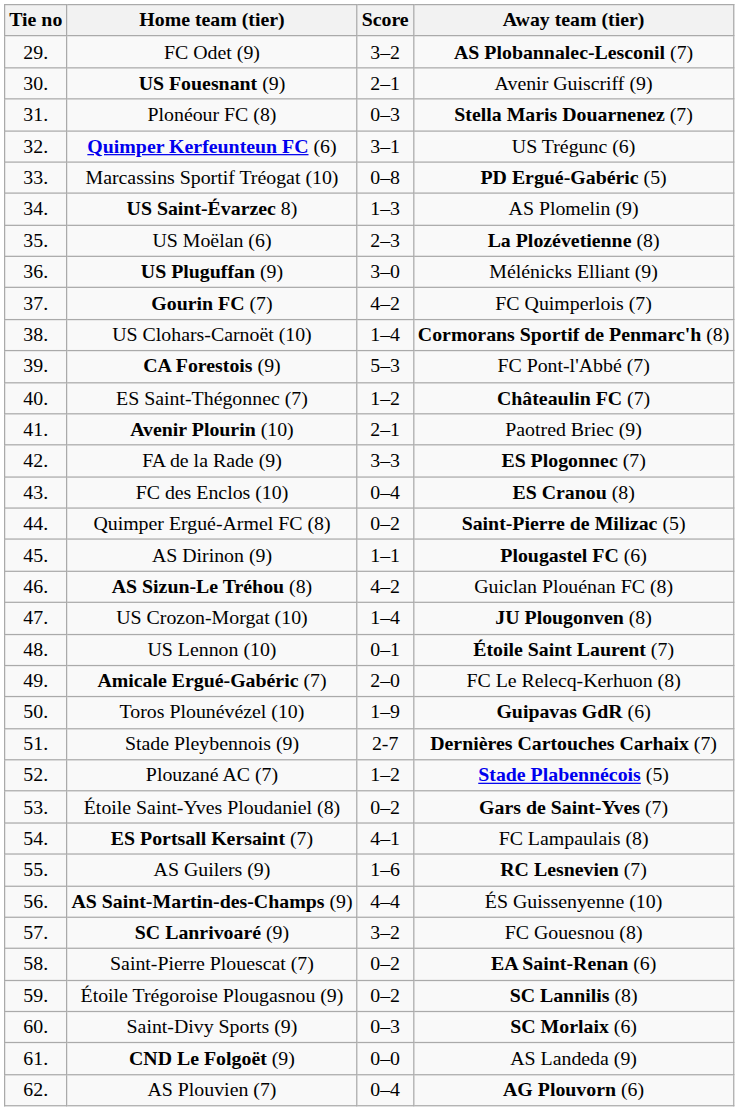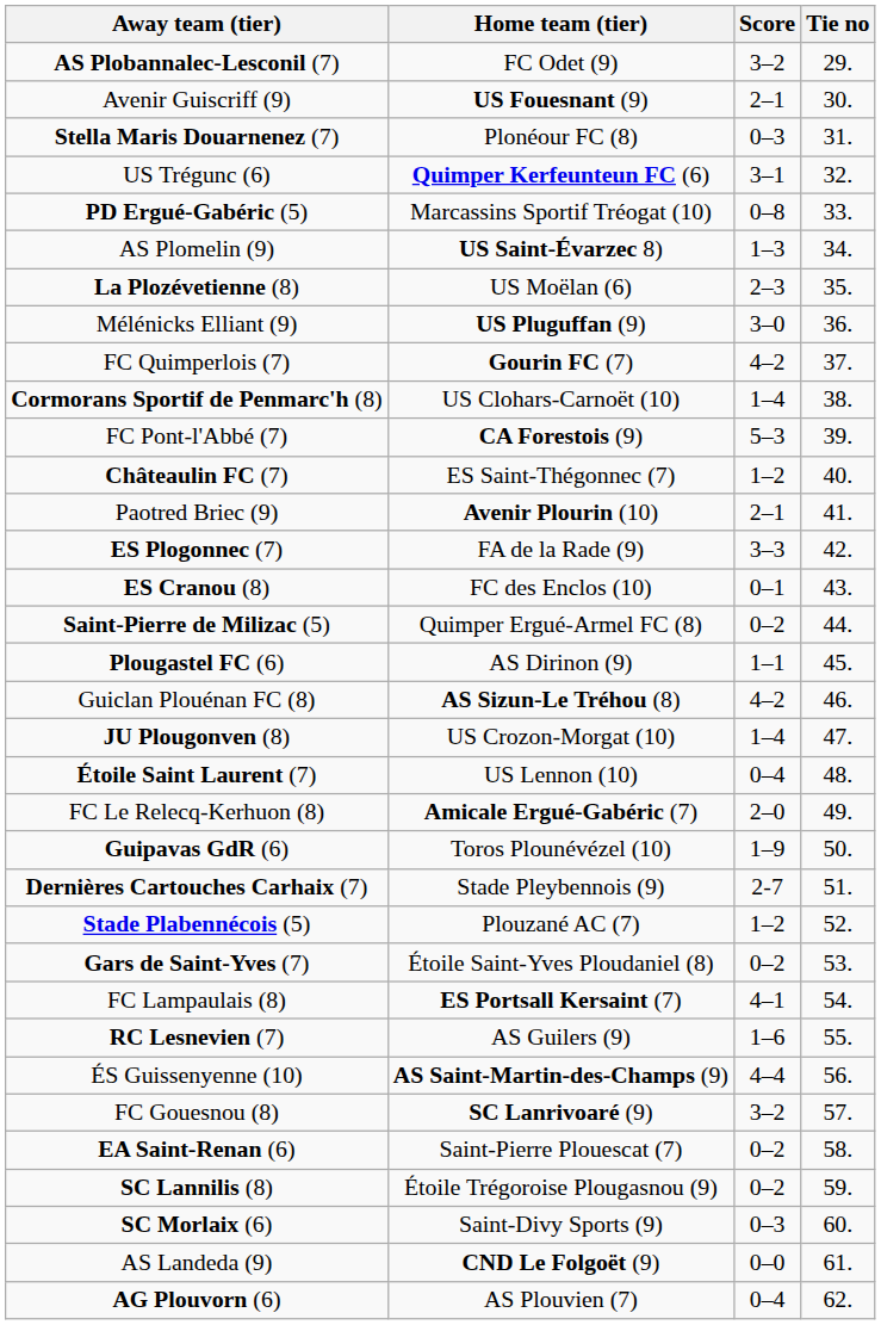 <table class="wikitable" style="text-align: center">
 <tr>
-<th>Tie no</th>
+<th>Away team (tier)</th>
 <th>Home team (tier)</th>
 <th>Score</th>
-<th>Away team (tier)</th>
+<th>Tie no</th>
 </tr>
 <tr>
-<td>29.</td>
+<td><strong>AS Plobannalec-Lesconil</strong> (7)</td>
 <td>FC Odet (9)</td>
 <td>3–2</td>
-<td><strong>AS Plobannalec-Lesconil</strong> (7)</td>
+<td>29.</td>
 </tr>
 <tr>
-<td>30.</td>
+<td>Avenir Guiscriff (9)</td>
 <td><strong>US Fouesnant</strong> (9)</td>
 <td>2–1</td>
-<td>Avenir Guiscriff (9)</td>
+<td>30.</td>
 </tr>
 <tr>
-<td>31.</td>
+<td><strong>Stella Maris Douarnenez</strong> (7)</td>
 <td>Plonéour FC (8)</td>
 <td>0–3</td>
-<td><strong>Stella Maris Douarnenez</strong> (7)</td>
+<td>31.</td>
 </tr>
 <tr>
-<td>32.</td>
+<td>US Trégunc (6)</td>
 <td><strong><a href='#'>Quimper Kerfeunteun FC</a></strong> (6)</td>
 <td>3–1</td>
-<td>US Trégunc (6)</td>
+<td>32.</td>
 </tr>
 <tr>
-<td>33.</td>
+<td><strong>PD Ergué-Gabéric</strong> (5)</td>
 <td>Marcassins Sportif Tréogat (10)</td>
 <td>0–8</td>
-<td><strong>PD Ergué-Gabéric</strong> (5)</td>
+<td>33.</td>
 </tr>
 <tr>
-<td>34.</td>
+<td>AS Plomelin (9)</td>
 <td><strong>US Saint-Évarzec</strong> 8)</td>
 <td>1–3</td>
-<td>AS Plomelin (9)</td>
+<td>34.</td>
 </tr>
 <tr>
-<td>35.</td>
+<td><strong>La Plozévetienne</strong> (8)</td>
 <td>US Moëlan (6)</td>
 <td>2–3</td>
-<td><strong>La Plozévetienne</strong> (8)</td>
+<td>35.</td>
 </tr>
 <tr>
-<td>36.</td>
+<td>Mélénicks Elliant (9)</td>
 <td><strong>US Pluguffan</strong> (9)</td>
 <td>3–0</td>
-<td>Mélénicks Elliant (9)</td>
+<td>36.</td>
 </tr>
 <tr>
-<td>37.</td>
+<td>FC Quimperlois (7)</td>
 <td><strong>Gourin FC</strong> (7)</td>
 <td>4–2</td>
-<td>FC Quimperlois (7)</td>
+<td>37.</td>
 </tr>
 <tr>
-<td>38.</td>
+<td><strong>Cormorans Sportif de Penmarc'h</strong> (8)</td>
 <td>US Clohars-Carnoët (10)</td>
 <td>1–4</td>
-<td><strong>Cormorans Sportif de Penmarc'h</strong> (8)</td>
+<td>38.</td>
 </tr>
 <tr>
-<td>39.</td>
+<td>FC Pont-l'Abbé (7)</td>
 <td><strong>CA Forestois</strong> (9)</td>
 <td>5–3</td>
-<td>FC Pont-l'Abbé (7)</td>
+<td>39.</td>
 </tr>
 <tr>
-<td>40.</td>
+<td><strong>Châteaulin FC</strong> (7)</td>
 <td>ES Saint-Thégonnec (7)</td>
 <td>1–2</td>
-<td><strong>Châteaulin FC</strong> (7)</td>
+<td>40.</td>
 </tr>
 <tr>
-<td>41.</td>
+<td>Paotred Briec (9)</td>
 <td><strong>Avenir Plourin</strong> (10)</td>
 <td>2–1</td>
-<td>Paotred Briec (9)</td>
+<td>41.</td>
 </tr>
 <tr>
-<td>42.</td>
+<td><strong>ES Plogonnec</strong> (7)</td>
 <td>FA de la Rade (9)</td>
 <td>3–3 </td>
-<td><strong>ES Plogonnec</strong> (7)</td>
+<td>42.</td>
 </tr>
 <tr>
+<td><strong>ES Cranou</strong> (8)</td>
+<td>FC des Enclos (10)</td>
+<td>0–1</td>
 <td>43.</td>
-<td>FC des Enclos (10)</td>
-<td>0–4</td>
-<td><strong>ES Cranou</strong> (8)</td>
 </tr>
 <tr>
-<td>44.</td>
+<td><strong>Saint-Pierre de Milizac</strong> (5)</td>
 <td>Quimper Ergué-Armel FC (8)</td>
 <td>0–2</td>
-<td><strong>Saint-Pierre de Milizac</strong> (5)</td>
+<td>44.</td>
 </tr>
 <tr>
-<td>45.</td>
+<td><strong>Plougastel FC</strong> (6)</td>
 <td>AS Dirinon (9)</td>
 <td>1–1 </td>
-<td><strong>Plougastel FC</strong> (6)</td>
+<td>45.</td>
 </tr>
 <tr>
-<td>46.</td>
+<td>Guiclan Plouénan FC (8)</td>
 <td><strong>AS Sizun-Le Tréhou</strong> (8)</td>
 <td>4–2</td>
-<td>Guiclan Plouénan FC (8)</td>
+<td>46.</td>
 </tr>
 <tr>
-<td>47.</td>
+<td><strong>JU Plougonven</strong> (8)</td>
 <td>US Crozon-Morgat (10)</td>
 <td>1–4</td>
-<td><strong>JU Plougonven</strong> (8)</td>
+<td>47.</td>
 </tr>
 <tr>
+<td><strong>Étoile Saint Laurent</strong> (7)</td>
+<td>US Lennon (10)</td>
+<td>0–4</td>
 <td>48.</td>
-<td>US Lennon (10)</td>
-<td>0–1</td>
-<td><strong>Étoile Saint Laurent</strong> (7)</td>
 </tr>
 <tr>
-<td>49.</td>
+<td>FC Le Relecq-Kerhuon (8)</td>
 <td><strong>Amicale Ergué-Gabéric</strong> (7)</td>
 <td>2–0</td>
-<td>FC Le Relecq-Kerhuon (8)</td>
+<td>49.</td>
 </tr>
 <tr>
-<td>50.</td>
+<td><strong>Guipavas GdR</strong> (6)</td>
 <td>Toros Plounévézel (10)</td>
 <td>1–9</td>
-<td><strong>Guipavas GdR</strong> (6)</td>
+<td>50.</td>
 </tr>
 <tr>
-<td>51.</td>
+<td><strong>Dernières Cartouches Carhaix</strong> (7)</td>
 <td>Stade Pleybennois (9)</td>
 <td>2-7</td>
-<td><strong>Dernières Cartouches Carhaix</strong> (7)</td>
+<td>51.</td>
 </tr>
 <tr>
-<td>52.</td>
+<td><strong><a href='#'>Stade Plabennécois</a></strong> (5)</td>
 <td>Plouzané AC (7)</td>
 <td>1–2</td>
-<td><strong><a href='#'>Stade Plabennécois</a></strong> (5)</td>
+<td>52.</td>
 </tr>
 <tr>
-<td>53.</td>
+<td><strong>Gars de Saint-Yves</strong> (7)</td>
 <td>Étoile Saint-Yves Ploudaniel (8)</td>
 <td>0–2</td>
-<td><strong>Gars de Saint-Yves</strong> (7)</td>
+<td>53.</td>
 </tr>
 <tr>
-<td>54.</td>
+<td>FC Lampaulais (8)</td>
 <td><strong>ES Portsall Kersaint</strong> (7)</td>
 <td>4–1</td>
-<td>FC Lampaulais (8)</td>
+<td>54.</td>
 </tr>
 <tr>
-<td>55.</td>
+<td><strong>RC Lesnevien</strong> (7)</td>
 <td>AS Guilers (9)</td>
 <td>1–6</td>
-<td><strong>RC Lesnevien</strong> (7)</td>
+<td>55.</td>
 </tr>
 <tr>
-<td>56.</td>
+<td>ÉS Guissenyenne (10)</td>
 <td><strong>AS Saint-Martin-des-Champs</strong> (9)</td>
 <td>4–4 </td>
-<td>ÉS Guissenyenne (10)</td>
+<td>56.</td>
 </tr>
 <tr>
-<td>57.</td>
+<td>FC Gouesnou (8)</td>
 <td><strong>SC Lanrivoaré</strong> (9)</td>
 <td>3–2</td>
-<td>FC Gouesnou (8)</td>
+<td>57.</td>
 </tr>
 <tr>
-<td>58.</td>
+<td><strong>EA Saint-Renan</strong> (6)</td>
 <td>Saint-Pierre Plouescat (7)</td>
 <td>0–2</td>
-<td><strong>EA Saint-Renan</strong> (6)</td>
+<td>58.</td>
 </tr>
 <tr>
-<td>59.</td>
+<td><strong>SC Lannilis</strong> (8)</td>
 <td>Étoile Trégoroise Plougasnou (9)</td>
 <td>0–2</td>
-<td><strong>SC Lannilis</strong> (8)</td>
+<td>59.</td>
 </tr>
 <tr>
-<td>60.</td>
+<td><strong>SC Morlaix</strong> (6)</td>
 <td>Saint-Divy Sports (9)</td>
 <td>0–3</td>
-<td><strong>SC Morlaix</strong> (6)</td>
+<td>60.</td>
 </tr>
 <tr>
-<td>61.</td>
+<td>AS Landeda (9)</td>
 <td><strong>CND Le Folgoët</strong> (9)</td>
 <td>0–0 </td>
-<td>AS Landeda (9)</td>
+<td>61.</td>
 </tr>
 <tr>
-<td>62.</td>
+<td><strong>AG Plouvorn</strong> (6)</td>
 <td>AS Plouvien (7)</td>
 <td>0–4</td>
-<td><strong>AG Plouvorn</strong> (6)</td>
+<td>62.</td>
 </tr>
 </table>
